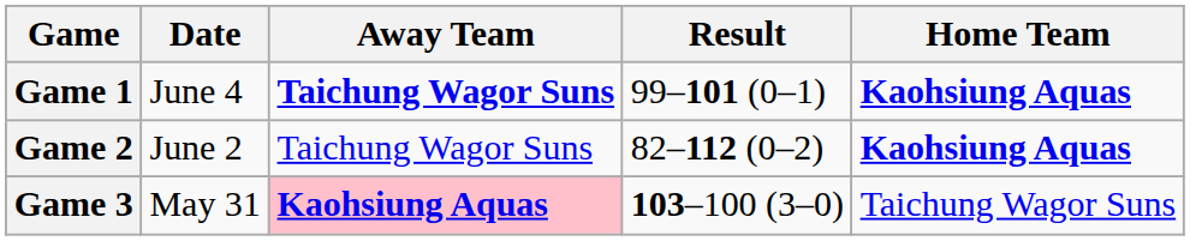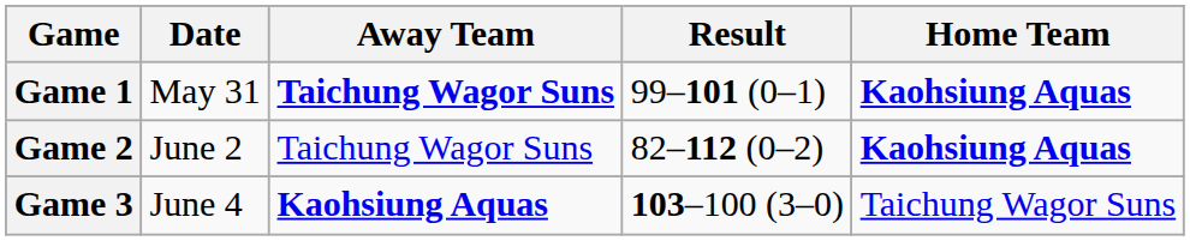 <table class="wikitable plainrowheaders">
 <tr>
 <th scope="col">Game</th>
 <th scope="col">Date</th>
 <th scope="col">Away Team</th>
 <th scope="col">Result</th>
 <th scope="col">Home Team</th>
 </tr>
 <tr>
 <th scope="row">Game 1</th>
-<td>June 4</td>
+<td>May 31</td>
 <td><strong><a href='#'>Taichung Wagor Suns</a></strong></td>
 <td>99–<strong>101</strong> (0–1)</td>
 <td><strong><a href='#'>Kaohsiung Aquas</a></strong></td>
 </tr>
 <tr>
 <th scope="row">Game 2</th>
 <td>June 2</td>
 <td><a href='#'>Taichung Wagor Suns</a></td>
 <td>82–<strong>112</strong> (0–2)</td>
 <td><strong><a href='#'>Kaohsiung Aquas</a></strong></td>
 </tr>
 <tr>
 <th scope="row">Game 3</th>
-<td>May 31</td>
-<td style="background: pink;"><strong><a href='#'>Kaohsiung Aquas</a></strong></td>
+<td>June 4</td>
+<td><strong><a href='#'>Kaohsiung Aquas</a></strong></td>
 <td><strong>103</strong>–100 (3–0)</td>
 <td><a href='#'>Taichung Wagor Suns</a></td>
 </tr>
 </table>
